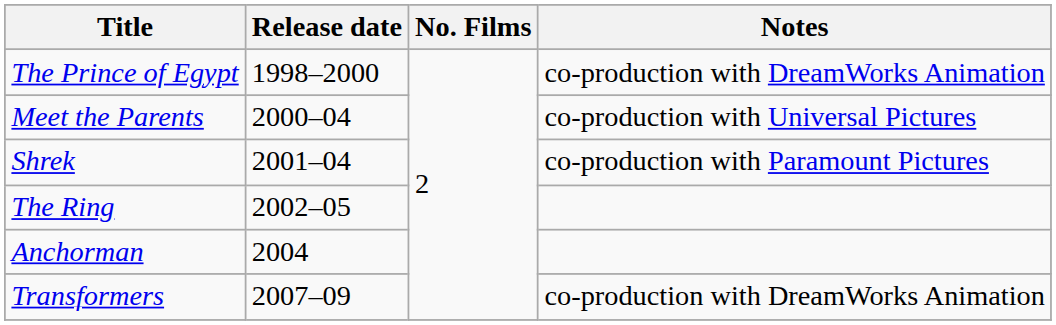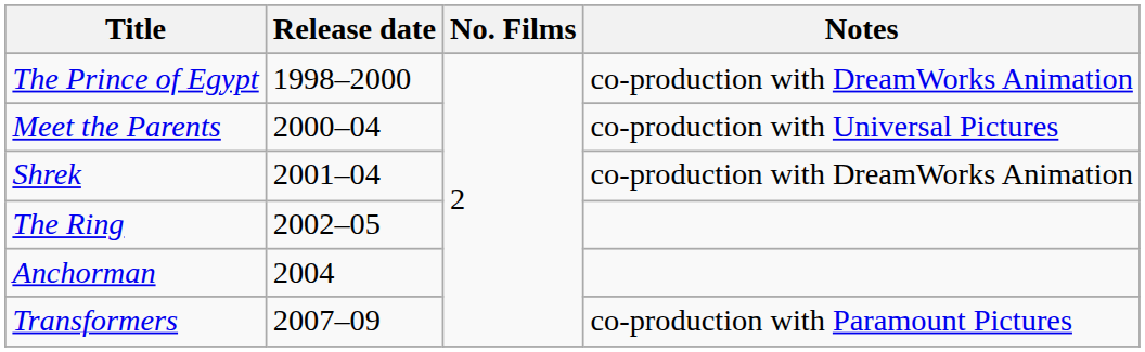 <table class="wikitable sortable">
 <tr>
 <th>Title</th>
 <th>Release date</th>
 <th>No. Films</th>
 <th>Notes</th>
 </tr>
 <tr>
 <td><em><a href='#'>The Prince of Egypt</a></em></td>
 <td>1998–2000</td>
 <td rowspan=6>2</td>
 <td>co-production with <a href='#'>DreamWorks Animation</a></td>
 </tr>
 <tr>
 <td><em><a href='#'>Meet the Parents</a></em></td>
 <td>2000–04</td>
 <td>co-production with <a href='#'>Universal Pictures</a></td>
 </tr>
 <tr>
 <td><em><a href='#'>Shrek</a></em></td>
 <td>2001–04</td>
-<td>co-production with <a href='#'>Paramount Pictures</a></td>
+<td>co-production with DreamWorks Animation</td>
 </tr>
 <tr>
 <td><em><a href='#'>The Ring</a></em></td>
 <td>2002–05</td>
 <td></td>
 </tr>
 <tr>
 <td><em><a href='#'>Anchorman</a></em></td>
 <td>2004</td>
 <td></td>
 </tr>
 <tr>
 <td><em><a href='#'>Transformers</a></em></td>
 <td>2007–09</td>
-<td>co-production with DreamWorks Animation</td>
+<td>co-production with <a href='#'>Paramount Pictures</a></td>
 </tr>
 </table>
